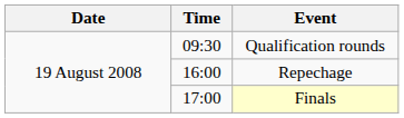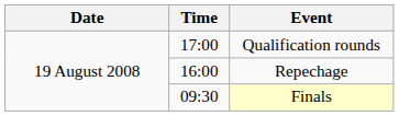 <table class = "wikitable" style="text-align:center;">
 <tr>
 <th width=150>Date</th>
 <th width=50>Time</th>
 <th width=150>Event</th>
 </tr>
 <tr>
 <td rowspan=3>19 August 2008</td>
-<td>09:30</td>
+<td>17:00</td>
 <td>Qualification rounds</td>
 </tr>
 <tr>
 <td>16:00</td>
 <td>Repechage</td>
 </tr>
 <tr>
-<td>17:00</td>
+<td>09:30</td>
 <td bgcolor=ffffcc>Finals</td>
 </tr>
 </table>
